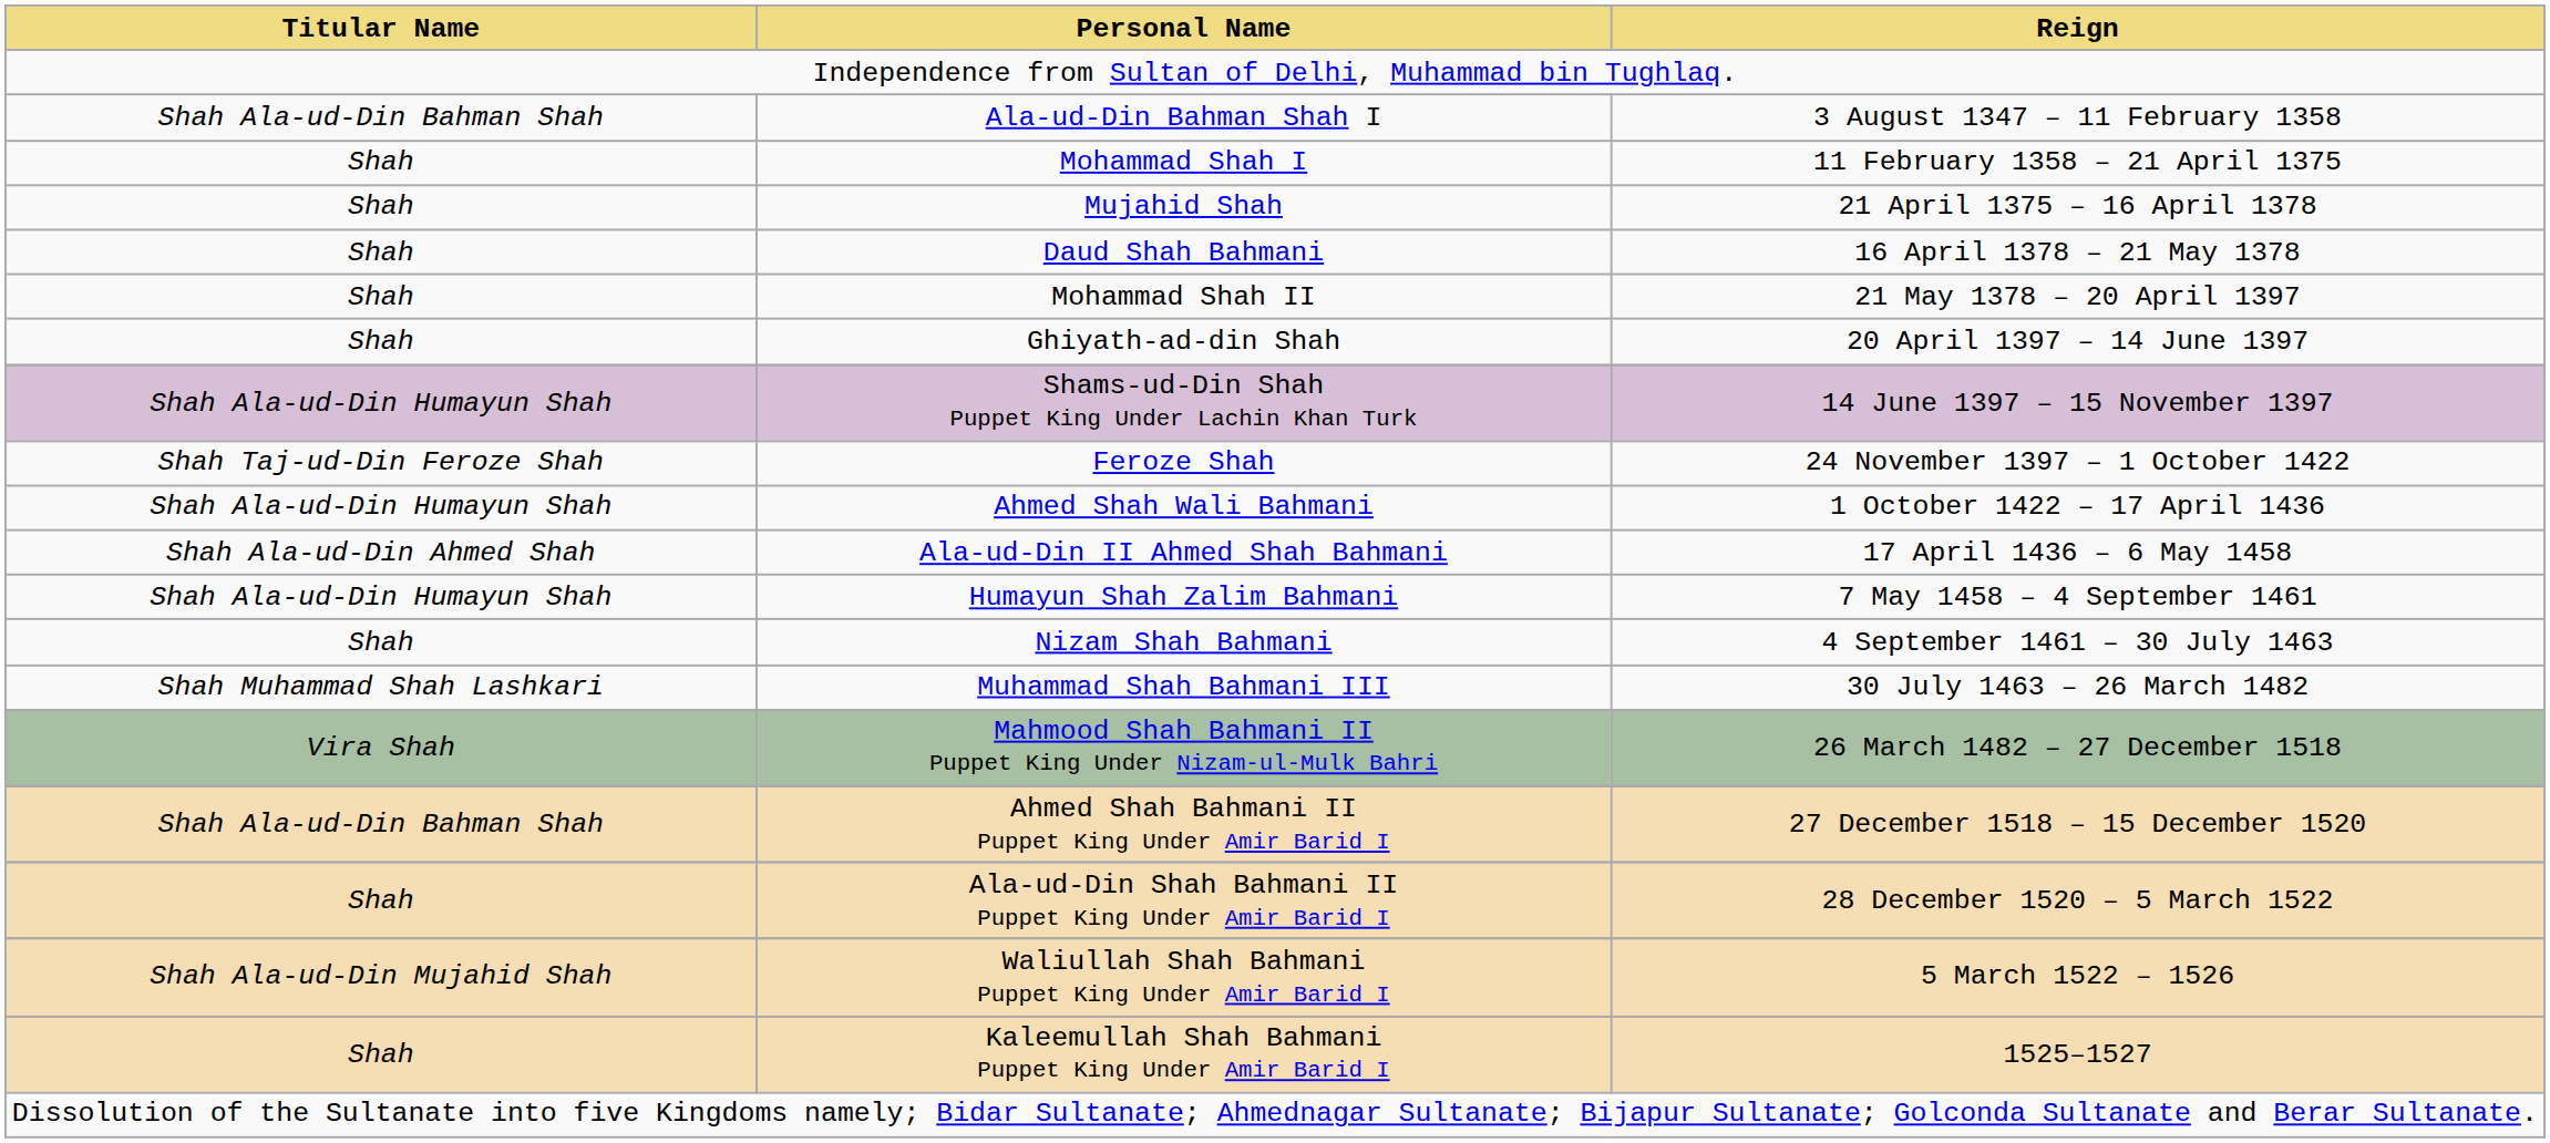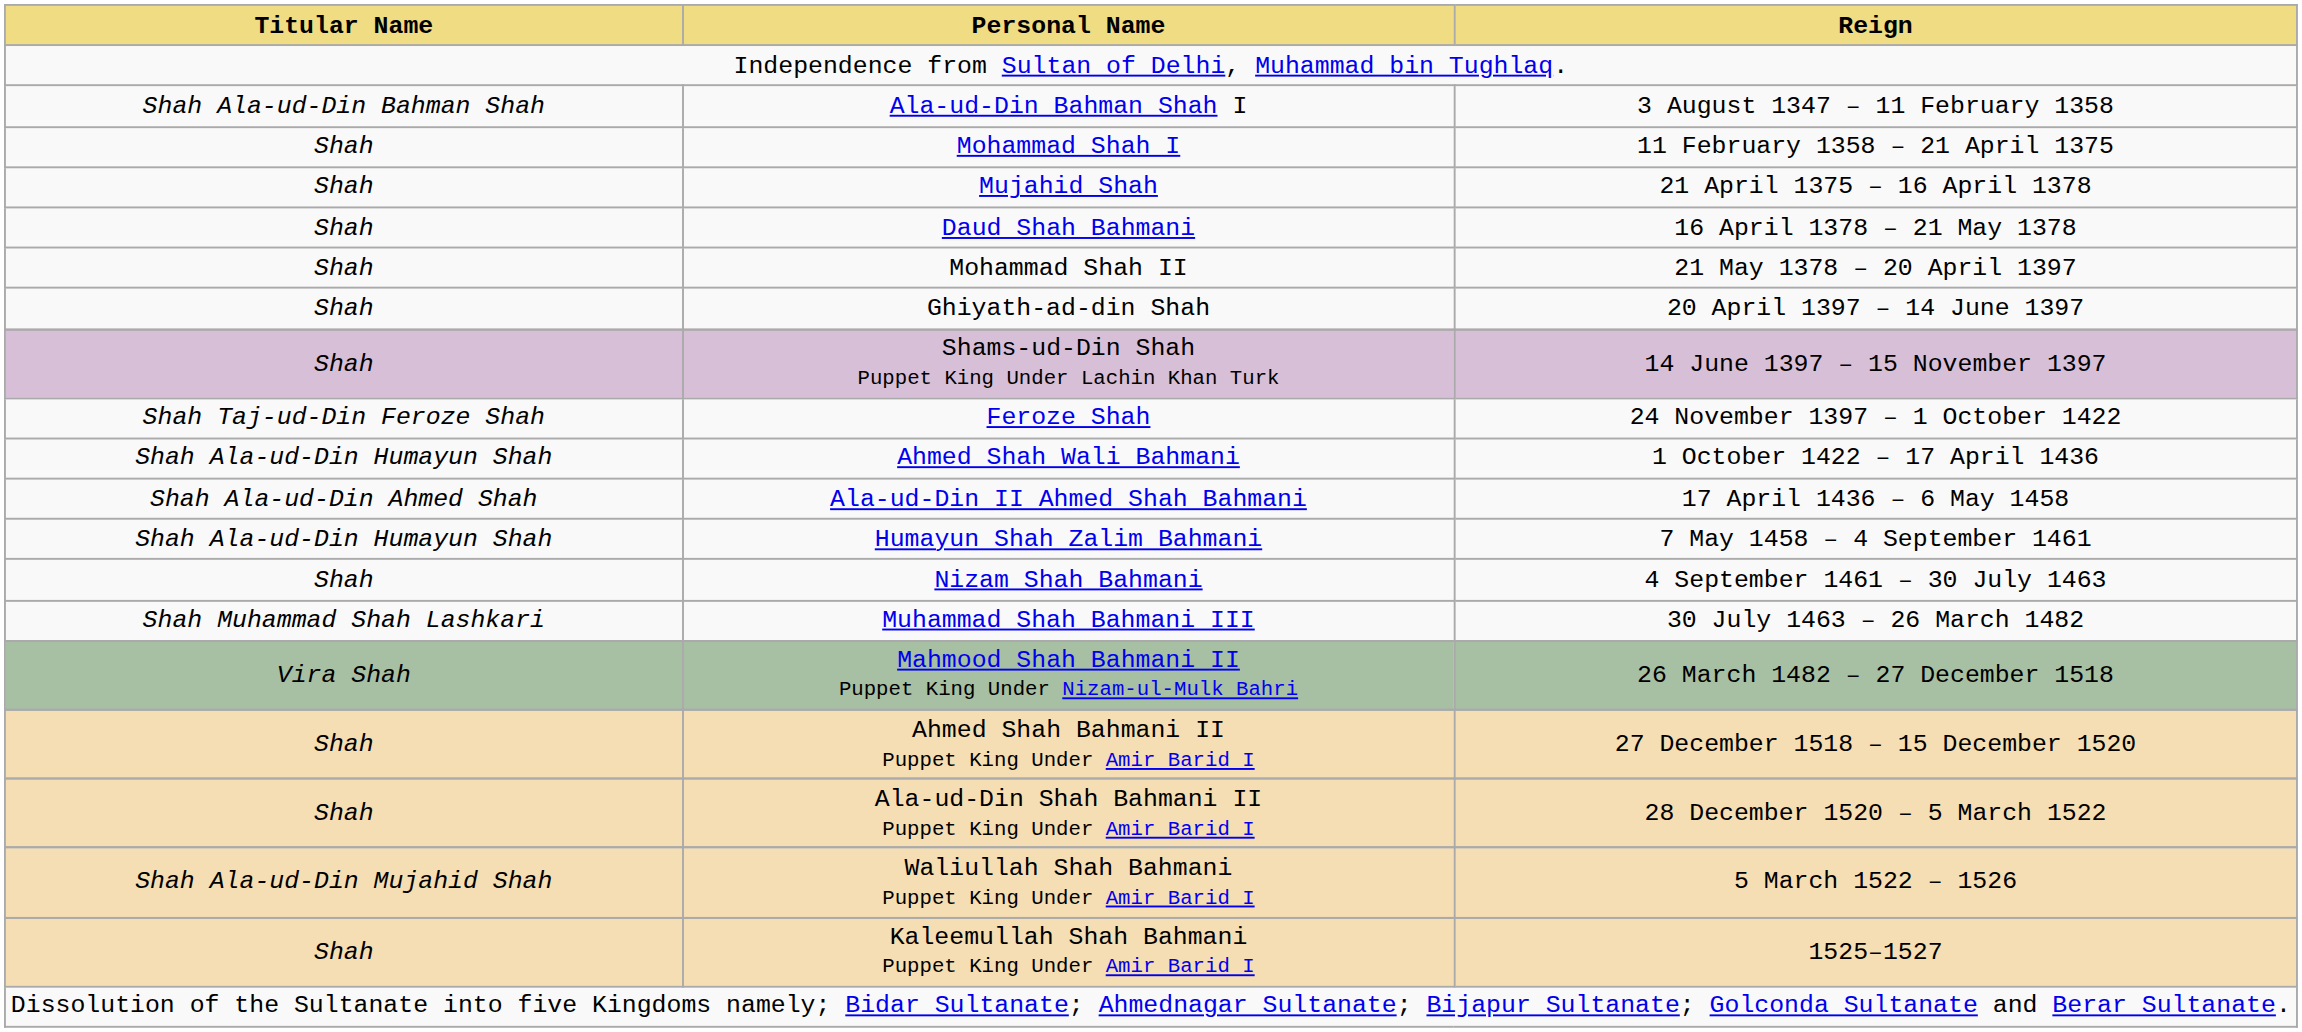 <table class="wikitable">
 <tr>
 <th style="background-color:#F0DC82">Titular Name</th>
 <th style="background-color:#F0DC82">Personal Name</th>
 <th style="background-color:#F0DC82">Reign</th>
 </tr>
 <tr>
 <td colspan=4 align="center">Independence from <a href='#'>Sultan of Delhi</a>, <a href='#'>Muhammad bin Tughlaq</a>.</td>
 </tr>
 <tr>
 <td align="center"><em>Shah</em> <em>Ala-ud-Din Bahman Shah</em></td>
 <td align="center"><a href='#'>Ala-ud-Din Bahman Shah</a> I</td>
 <td align="center">3 August 1347 – 11 February 1358</td>
 </tr>
 <tr>
 <td align="center"><em>Shah</em></td>
 <td align="center"><a href='#'>Mohammad Shah I</a></td>
 <td align="center">11 February 1358 – 21 April 1375</td>
 </tr>
 <tr>
 <td align="center"><em>Shah</em></td>
 <td align="center"><a href='#'>Mujahid Shah</a></td>
 <td align="center">21 April 1375 – 16 April 1378</td>
 </tr>
 <tr>
 <td align="center"><em>Shah</em></td>
 <td align="center"><a href='#'>Daud Shah Bahmani</a></td>
 <td align="center">16 April 1378 – 21 May 1378</td>
 </tr>
 <tr>
 <td align="center"><em>Shah</em></td>
 <td align="center">Mohammad Shah II</td>
 <td align="center">21 May 1378 – 20 April 1397</td>
 </tr>
 <tr>
 <td align="center"><em>Shah</em></td>
 <td align="center">Ghiyath-ad-din Shah</td>
 <td align="center">20 April 1397 – 14 June 1397</td>
 </tr>
 <tr>
 </tr>
 <tr bgcolor="#D8BFD8">
-<td align="center"><em>Shah</em> <em>Ala-ud-Din Humayun Shah</em></td>
+<td align="center"><em>Shah</em></td>
 <td align="center">Shams-ud-Din Shah<br><small>Puppet King Under Lachin Khan Turk</small></td>
 <td align="center">14 June 1397 – 15 November 1397</td>
 </tr>
 <tr>
 <td align="center"><em>Shah</em> <em>Taj-ud-Din Feroze Shah</em><br></td>
 <td align="center"><a href='#'>Feroze Shah</a></td>
 <td align="center">24 November 1397 – 1 October 1422</td>
 </tr>
 <tr>
 <td align="center"><em>Shah</em> <em>Ala-ud-Din Humayun Shah</em></td>
 <td align="center"><a href='#'>Ahmed Shah Wali Bahmani</a></td>
 <td align="center">1 October 1422 – 17 April 1436</td>
 </tr>
 <tr>
 <td align="center"><em>Shah</em> <em>Ala-ud-Din Ahmed Shah</em></td>
 <td align="center"><a href='#'>Ala-ud-Din II Ahmed Shah Bahmani</a></td>
 <td align="center">17 April 1436 – 6 May 1458</td>
 </tr>
 <tr>
 <td align="center"><em>Shah</em> <em>Ala-ud-Din Humayun Shah</em></td>
 <td align="center"><a href='#'>Humayun Shah Zalim Bahmani</a></td>
 <td align="center">7 May 1458 – 4 September 1461</td>
 </tr>
 <tr>
 <td align="center"><em>Shah</em></td>
 <td align="center"><a href='#'>Nizam Shah Bahmani</a></td>
 <td align="center">4 September 1461 – 30 July 1463</td>
 </tr>
 <tr>
 <td align="center"><em>Shah</em> <em>Muhammad Shah Lashkari</em></td>
 <td align="center"><a href='#'>Muhammad Shah Bahmani III</a></td>
 <td align="center">30 July 1463 – 26 March 1482</td>
 </tr>
 <tr>
 </tr>
 <tr bgcolor="#A7BFA3">
 <td align="center"><em>Vira Shah</em></td>
 <td align="center"><a href='#'>Mahmood Shah Bahmani II</a><br><small>Puppet King Under <a href='#'>Nizam-ul-Mulk Bahri</a></small></td>
 <td align="center">26 March 1482 – 27 December 1518</td>
 </tr>
 <tr>
 </tr>
 <tr bgcolor="#F5DEB3">
-<td align="center"><em>Shah</em> <em>Ala-ud-Din Bahman Shah</em></td>
+<td align="center"><em>Shah</em></td>
 <td align="center">Ahmed Shah Bahmani II<br><small>Puppet King Under <a href='#'>Amir Barid I</a></small></td>
 <td align="center">27 December 1518 – 15 December 1520</td>
 </tr>
 <tr>
 </tr>
 <tr bgcolor="#F5DEB3">
 <td align="center"><em>Shah</em></td>
 <td align="center">Ala-ud-Din Shah Bahmani II<br><small>Puppet King Under <a href='#'>Amir Barid I</a></small></td>
 <td align="center">28 December 1520 – 5 March 1522</td>
 </tr>
 <tr>
 </tr>
 <tr bgcolor="#F5DEB3">
 <td align="center"><em>Shah</em> <em>Ala-ud-Din Mujahid Shah</em></td>
 <td align="center">Waliullah Shah Bahmani<br><small>Puppet King Under <a href='#'>Amir Barid I</a></small></td>
 <td align="center">5 March 1522 – 1526</td>
 </tr>
 <tr>
 </tr>
 <tr bgcolor="#F5DEB3">
 <td align="center"><em>Shah</em></td>
 <td align="center">Kaleemullah Shah Bahmani<br><small>Puppet King Under <a href='#'>Amir Barid I</a></small></td>
 <td align="center">1525–1527</td>
 </tr>
 <tr>
 <td colspan=4 align="center">Dissolution of the Sultanate into five Kingdoms namely; <a href='#'>Bidar Sultanate</a>; <a href='#'>Ahmednagar Sultanate</a>; <a href='#'>Bijapur Sultanate</a>; <a href='#'>Golconda Sultanate</a> and <a href='#'>Berar Sultanate</a>.</td>
 </tr>
 </table>
